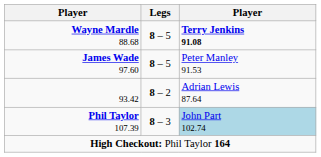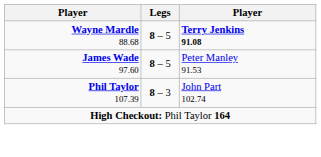 <table class=wikitable style="text-align:center">
 <tr>
 <th width=200>Player</th>
 <th width=50>Legs</th>
 <th width=200>Player</th>
 </tr>
 <tr align=left>
 <td align=right><strong><a href='#'>Wayne Mardle</a></strong>  <br> <small><span>88.68</span></small></td>
 <td align=center><strong>8</strong> – 5</td>
 <td><strong> <a href='#'>Terry Jenkins</a> <br> <small><span>91.08</span></small></strong></td>
 </tr>
 <tr align=left>
 <td align=right><strong><a href='#'>James Wade</a></strong>  <br> <small><span>97.60</span></small></td>
 <td align=center><strong>8</strong> – 5</td>
 <td> <a href='#'>Peter Manley</a> <br> <small><span>91.53</span></small></td>
 </tr>
 <tr align=left>
-<td align=right> <br> <small><span>93.42</span></small></td>
-<td align=center><strong>8</strong> – 2</td>
-<td> <a href='#'>Adrian Lewis</a> <br> <small><span>87.64</span></small></td>
-</tr>
-<tr align=left>
 <td align=right><strong><a href='#'>Phil Taylor</a></strong>  <br> <small><span>107.39</span></small></td>
 <td align=center><strong>8</strong> – 3</td>
-<td style="background: lightblue;"> <a href='#'>John Part</a> <br> <small><span>102.74</span></small></td>
+<td> <a href='#'>John Part</a> <br> <small><span>102.74</span></small></td>
 </tr>
 <tr align=center>
 <td colspan="3"><strong>High Checkout:</strong> Phil Taylor <strong>164</strong></td>
 </tr>
 </table>
